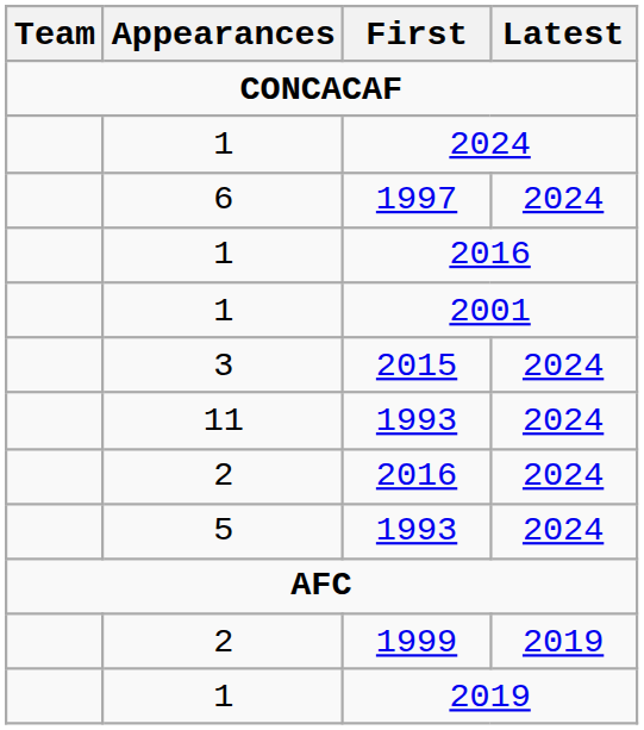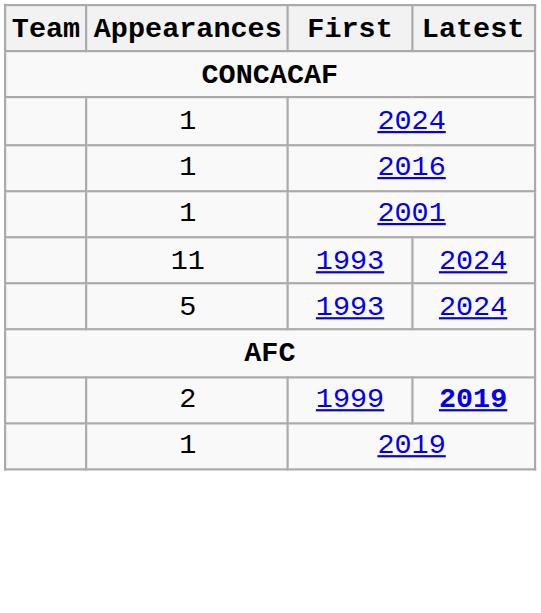 <table class="wikitable sortable" style="text-align:center">
 <tr>
 <th>Team</th>
 <th>Appearances</th>
 <th width=50>First</th>
 <th width=50>Latest</th>
 </tr>
 <tr>
 <td colspan="4"><strong>CONCACAF</strong></td>
 </tr>
 <tr>
 <td align=left></td>
 <td>1</td>
 <td colspan=2><a href='#'>2024</a></td>
 </tr>
 <tr>
 <td align=left></td>
-<td>6</td>
-<td><a href='#'>1997</a></td>
-<td><a href='#'>2024</a></td>
-</tr>
-<tr>
-<td align=left></td>
 <td>1</td>
 <td colspan=2><a href='#'>2016</a></td>
 </tr>
 <tr>
 <td align=left></td>
 <td>1</td>
 <td colspan=2><a href='#'>2001</a></td>
 </tr>
 <tr>
 <td align=left></td>
-<td>3</td>
-<td><a href='#'>2015</a></td>
-<td><a href='#'>2024</a></td>
-</tr>
-<tr>
-<td align=left></td>
 <td>11</td>
 <td><a href='#'>1993</a></td>
-<td><a href='#'>2024</a></td>
-</tr>
-<tr>
-<td align=left></td>
-<td>2</td>
-<td><a href='#'>2016</a></td>
 <td><a href='#'>2024</a></td>
 </tr>
 <tr>
 <td align=left></td>
 <td>5</td>
 <td><a href='#'>1993</a></td>
 <td><a href='#'>2024</a></td>
 </tr>
 <tr>
 <td colspan="4"><strong>AFC</strong></td>
 </tr>
 <tr>
 <td align=left></td>
 <td>2</td>
 <td><a href='#'>1999</a></td>
-<td><a href='#'>2019</a></td>
+<td><strong><a href='#'>2019</a></strong></td>
 </tr>
 <tr>
 <td align=left></td>
 <td>1</td>
 <td colspan=2><a href='#'>2019</a></td>
 </tr>
 </table>
